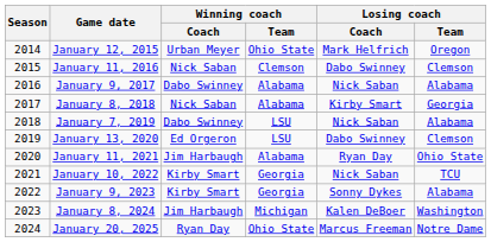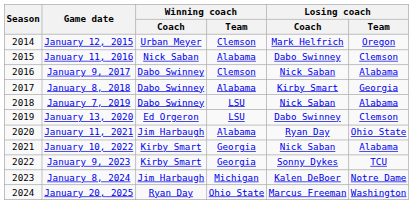 <table class="wikitable" style="text-align:center">
 <tr>
 <th rowspan="2">Season</th>
 <th rowspan="2">Game date</th>
 <th colspan="2">Winning coach</th>
 <th colspan="2">Losing coach</th>
 </tr>
 <tr>
 <th>Coach</th>
 <th>Team</th>
 <th>Coach</th>
 <th>Team</th>
 </tr>
 <tr>
 <td>2014</td>
 <td><a href='#'>January 12, 2015</a></td>
 <td><a href='#'>Urban Meyer</a></td>
-<td><a href='#'>Ohio State</a></td>
+<td><a href='#'>Clemson</a></td>
 <td><a href='#'>Mark Helfrich</a></td>
 <td><a href='#'>Oregon</a></td>
 </tr>
 <tr>
 <td>2015</td>
 <td><a href='#'>January 11, 2016</a></td>
 <td><a href='#'>Nick Saban</a></td>
-<td><a href='#'>Clemson</a></td>
+<td><a href='#'>Alabama</a></td>
 <td><a href='#'>Dabo Swinney</a></td>
 <td><a href='#'>Clemson</a></td>
 </tr>
 <tr>
 <td>2016</td>
 <td><a href='#'>January 9, 2017</a></td>
 <td><a href='#'>Dabo Swinney</a></td>
-<td><a href='#'>Alabama</a></td>
+<td><a href='#'>Clemson</a></td>
 <td><a href='#'>Nick Saban</a></td>
 <td><a href='#'>Alabama</a></td>
 </tr>
 <tr>
 <td>2017</td>
 <td><a href='#'>January 8, 2018</a></td>
-<td><a href='#'>Nick Saban</a></td>
+<td><a href='#'>Dabo Swinney</a></td>
 <td><a href='#'>Alabama</a></td>
 <td><a href='#'>Kirby Smart</a></td>
 <td><a href='#'>Georgia</a></td>
 </tr>
 <tr>
 <td>2018</td>
 <td><a href='#'>January 7, 2019</a></td>
 <td><a href='#'>Dabo Swinney</a></td>
 <td><a href='#'>LSU</a></td>
 <td><a href='#'>Nick Saban</a></td>
 <td><a href='#'>Alabama</a></td>
 </tr>
 <tr>
 <td>2019</td>
 <td><a href='#'>January 13, 2020</a></td>
 <td><a href='#'>Ed Orgeron</a></td>
 <td><a href='#'>LSU</a></td>
 <td><a href='#'>Dabo Swinney</a></td>
 <td><a href='#'>Clemson</a></td>
 </tr>
 <tr>
 <td>2020</td>
 <td><a href='#'>January 11, 2021</a></td>
 <td><a href='#'>Jim Harbaugh</a></td>
 <td><a href='#'>Alabama</a></td>
 <td><a href='#'>Ryan Day</a></td>
 <td><a href='#'>Ohio State</a></td>
 </tr>
 <tr>
 <td>2021</td>
 <td><a href='#'>January 10, 2022</a></td>
 <td><a href='#'>Kirby Smart</a></td>
 <td><a href='#'>Georgia</a></td>
 <td><a href='#'>Nick Saban</a></td>
-<td><a href='#'>TCU</a></td>
+<td><a href='#'>Alabama</a></td>
 </tr>
 <tr>
 <td>2022</td>
 <td><a href='#'>January 9, 2023</a></td>
 <td><a href='#'>Kirby Smart</a></td>
 <td><a href='#'>Georgia</a></td>
 <td><a href='#'>Sonny Dykes</a></td>
-<td><a href='#'>Alabama</a></td>
+<td><a href='#'>TCU</a></td>
 </tr>
 <tr>
 <td>2023</td>
 <td><a href='#'>January 8, 2024</a></td>
 <td><a href='#'>Jim Harbaugh</a></td>
 <td><a href='#'>Michigan</a></td>
 <td><a href='#'>Kalen DeBoer</a></td>
-<td><a href='#'>Washington</a></td>
+<td><a href='#'>Notre Dame</a></td>
 </tr>
 <tr>
 <td>2024</td>
 <td><a href='#'>January 20, 2025</a></td>
 <td><a href='#'>Ryan Day</a></td>
 <td><a href='#'>Ohio State</a></td>
 <td><a href='#'>Marcus Freeman</a></td>
-<td><a href='#'>Notre Dame</a></td>
+<td><a href='#'>Washington</a></td>
 </tr>
 </table>
